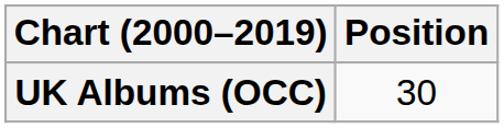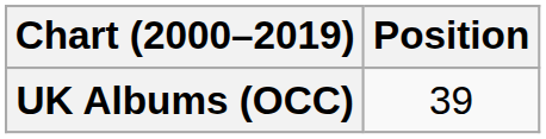 <table class="wikitable plainrowheaders" style="text-align:center">
 <tr>
 <th scope="col">Chart (2000–2019)</th>
 <th scope="col">Position</th>
 </tr>
 <tr>
 <th scope="row">UK Albums (OCC)</th>
-<td>30</td>
+<td>39</td>
 </tr>
 </table>
